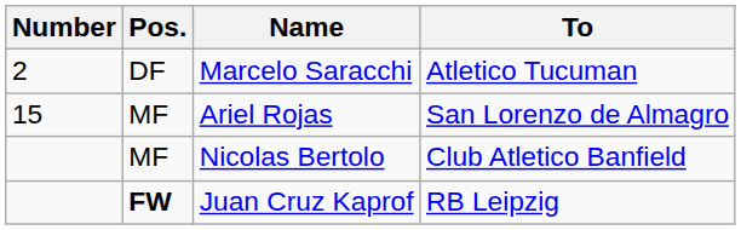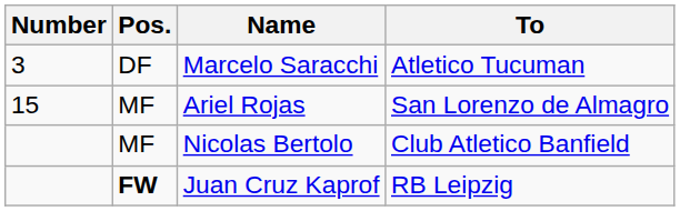 <table class="wikitable">
 <tr>
 <th>Number</th>
 <th>Pos.</th>
 <th>Name</th>
 <th>To</th>
 </tr>
 <tr>
-<td>2</td>
+<td>3</td>
 <td>DF</td>
 <td> <a href='#'>Marcelo Saracchi</a></td>
 <td> <a href='#'>Atletico Tucuman</a></td>
 </tr>
 <tr>
 <td>15</td>
 <td>MF</td>
 <td> <a href='#'>Ariel Rojas</a></td>
 <td> <a href='#'>San Lorenzo de Almagro</a></td>
 </tr>
 <tr>
 <td></td>
 <td>MF</td>
 <td> <a href='#'>Nicolas Bertolo</a></td>
 <td> <a href='#'>Club Atletico Banfield</a></td>
 </tr>
 <tr>
 <td></td>
 <td><strong>FW</strong></td>
 <td> <a href='#'>Juan Cruz Kaprof</a></td>
 <td> <a href='#'>RB Leipzig</a></td>
 </tr>
 </table>
